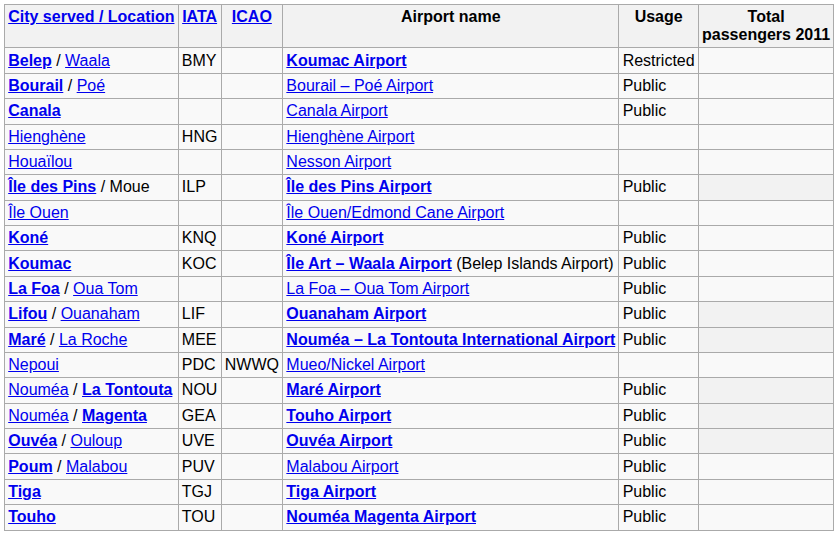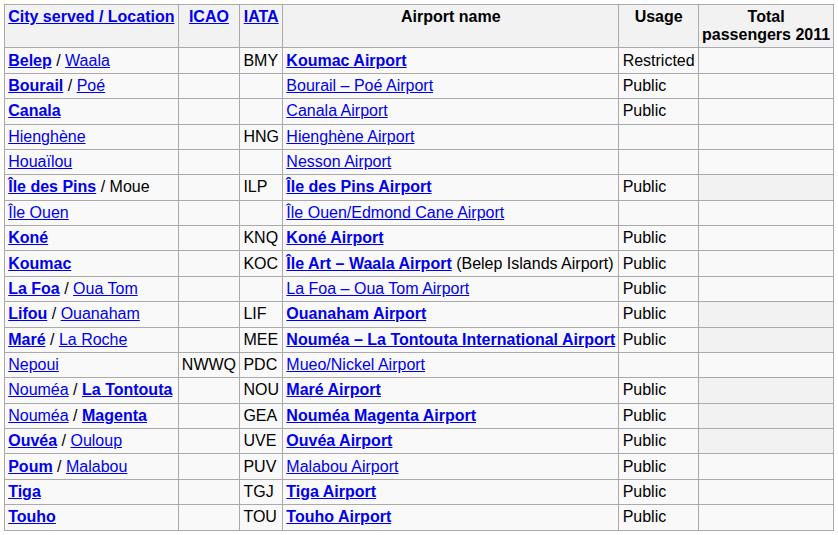 <table class="wikitable sortable">
 <tr valign=baseline>
 <th style="text-align:center;"><a href='#'>City served / Location</a></th>
+<th style="text-align:center;"><a href='#'>ICAO</a></th>
 <th style="text-align:center;"><a href='#'>IATA</a></th>
-<th style="text-align:center;"><a href='#'>ICAO</a></th>
 <th style="text-align:center;">Airport name</th>
 <th style="text-align:center;">Usage</th>
 <th style="text-align:center;">Total <br> passengers 2011</th>
 </tr>
 <tr valign=top>
 <td><strong><a href='#'>Belep</a></strong> / <a href='#'>Waala</a></td>
+<td></td>
 <td>BMY</td>
-<td></td>
 <td><strong><a href='#'>Koumac Airport</a></strong></td>
 <td>Restricted</td>
 <td></td>
 </tr>
 <tr valign=top>
 <td><strong><a href='#'>Bourail</a></strong> / <a href='#'>Poé</a></td>
 <td></td>
 <td></td>
 <td><a href='#'>Bourail – Poé Airport</a></td>
 <td>Public</td>
 <td></td>
 </tr>
 <tr valign=top>
 <td><strong><a href='#'>Canala</a></strong></td>
 <td></td>
 <td></td>
 <td><a href='#'>Canala Airport</a></td>
 <td>Public</td>
 <td></td>
 </tr>
 <tr valign=top>
 <td><a href='#'>Hienghène</a></td>
+<td></td>
 <td>HNG</td>
-<td></td>
 <td><a href='#'>Hienghène Airport</a></td>
 <td></td>
 <td></td>
 </tr>
 <tr valign=top>
 <td><a href='#'>Houaïlou</a></td>
 <td></td>
 <td></td>
 <td><a href='#'>Nesson Airport</a></td>
 <td></td>
 <td></td>
 </tr>
 <tr valign=top>
 <td><strong><a href='#'>Île des Pins</a></strong> / Moue</td>
+<td></td>
 <td>ILP</td>
-<td></td>
 <td><strong><a href='#'>Île des Pins Airport</a></strong></td>
 <td>Public</td>
 <th style="text-align:right;"></th>
 </tr>
 <tr valign=top>
 <td><a href='#'>Île Ouen</a></td>
 <td></td>
 <td></td>
 <td><a href='#'>Île Ouen/Edmond Cane Airport</a></td>
 <td></td>
 <td></td>
 </tr>
 <tr valign=top>
 <td><strong><a href='#'>Koné</a></strong></td>
+<td></td>
 <td>KNQ</td>
-<td></td>
 <td><strong><a href='#'>Koné Airport</a></strong></td>
 <td>Public</td>
 <td></td>
 </tr>
 <tr valign=top>
 <td><strong><a href='#'>Koumac</a></strong></td>
+<td></td>
 <td>KOC</td>
-<td></td>
 <td><strong><a href='#'>Île Art – Waala Airport</a></strong> (Belep Islands Airport)</td>
 <td>Public</td>
 <td></td>
 </tr>
 <tr valign=top>
 <td><strong><a href='#'>La Foa</a></strong> / <a href='#'>Oua Tom</a></td>
 <td></td>
 <td></td>
 <td><a href='#'>La Foa – Oua Tom Airport</a></td>
 <td>Public</td>
 <td></td>
 </tr>
 <tr valign=top>
 <td><strong><a href='#'>Lifou</a></strong> / <a href='#'>Ouanaham</a></td>
+<td></td>
 <td>LIF</td>
-<td></td>
 <td><strong><a href='#'>Ouanaham Airport</a></strong></td>
 <td>Public</td>
 <th style="text-align:right;"></th>
 </tr>
 <tr valign=top>
 <td><strong><a href='#'>Maré</a></strong> / <a href='#'>La Roche</a></td>
+<td></td>
 <td>MEE</td>
-<td></td>
 <td><strong><a href='#'>Nouméa – La Tontouta International Airport</a></strong></td>
 <td>Public</td>
 <th style="text-align:right;"></th>
 </tr>
 <tr valign=top>
 <td><a href='#'>Nepoui</a></td>
+<td>NWWQ</td>
 <td>PDC</td>
-<td>NWWQ</td>
 <td><a href='#'>Mueo/Nickel Airport</a></td>
 <td></td>
 <td></td>
 </tr>
 <tr valign=top>
 <td><a href='#'>Nouméa</a> / <strong><a href='#'>La Tontouta</a></strong></td>
+<td></td>
 <td>NOU</td>
-<td></td>
 <td><strong><a href='#'>Maré Airport</a></strong></td>
 <td>Public</td>
 <th style="text-align:right;"></th>
 </tr>
 <tr valign=top>
 <td><a href='#'>Nouméa</a> / <strong><a href='#'>Magenta</a></strong></td>
+<td></td>
 <td>GEA</td>
-<td></td>
-<td><strong><a href='#'>Touho Airport</a></strong></td>
+<td><strong><a href='#'>Nouméa Magenta Airport</a></strong></td>
 <td>Public</td>
 <th style="text-align:right;"></th>
 </tr>
 <tr valign=top>
 <td><strong><a href='#'>Ouvéa</a></strong> / <a href='#'>Ouloup</a></td>
+<td></td>
 <td>UVE</td>
-<td></td>
 <td><strong><a href='#'>Ouvéa Airport</a></strong></td>
 <td>Public</td>
 <th style="text-align:right;"></th>
 </tr>
 <tr valign=top>
 <td><strong><a href='#'>Poum</a></strong> / <a href='#'>Malabou</a></td>
+<td></td>
 <td>PUV</td>
-<td></td>
 <td><a href='#'>Malabou Airport</a></td>
 <td>Public</td>
 <td></td>
 </tr>
 <tr valign=top>
 <td><strong><a href='#'>Tiga</a></strong></td>
+<td></td>
 <td>TGJ</td>
-<td></td>
 <td><strong><a href='#'>Tiga Airport</a></strong></td>
 <td>Public</td>
 <td></td>
 </tr>
 <tr valign=top>
 <td><strong><a href='#'>Touho</a></strong></td>
+<td></td>
 <td>TOU</td>
-<td></td>
-<td><strong><a href='#'>Nouméa Magenta Airport</a></strong></td>
+<td><strong><a href='#'>Touho Airport</a></strong></td>
 <td>Public</td>
 <td></td>
 </tr>
 </table>
